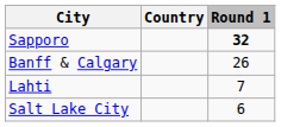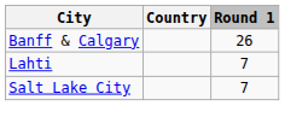 <table class="wikitable">
 <tr>
 <th>City</th>
 <th>Country</th>
 <td style="background:silver;"><strong>Round 1</strong></td>
-</tr>
-<tr>
-<td><a href='#'>Sapporo</a></td>
-<td></td>
-<td style="text-align:center;"><strong>32</strong></td>
 </tr>
 <tr>
 <td><a href='#'>Banff</a> & <a href='#'>Calgary</a></td>
 <td></td>
 <td style="text-align:center;">26</td>
 </tr>
 <tr>
 <td><a href='#'>Lahti</a></td>
 <td></td>
 <td style="text-align:center;">7</td>
 </tr>
 <tr>
 <td><a href='#'>Salt Lake City</a></td>
 <td></td>
-<td style="text-align:center;">6</td>
+<td style="text-align:center;">7</td>
 </tr>
 </table>
